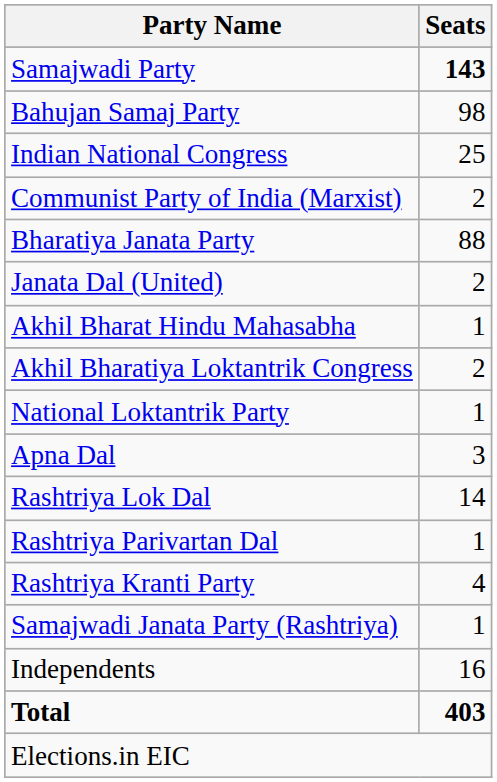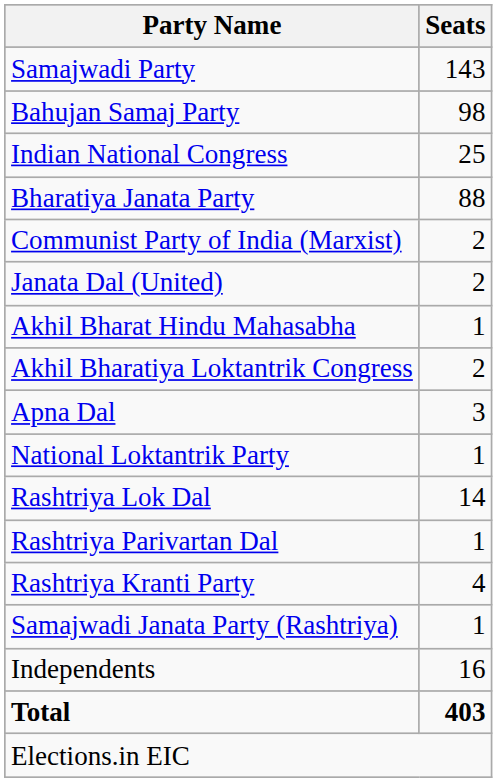 <table class="wikitable sortable" style=text-align:right>
 <tr>
 <th>Party Name</th>
 <th>Seats</th>
 </tr>
 <tr>
 <td align=left><a href='#'>Samajwadi Party</a></td>
-<td><strong>143</strong></td>
+<td>143</td>
 </tr>
 <tr>
 <td align=left><a href='#'>Bahujan Samaj Party</a></td>
 <td>98</td>
 </tr>
 <tr>
 <td align=left><a href='#'>Indian National Congress</a></td>
 <td>25</td>
 </tr>
 <tr>
+<td align=left><a href='#'>Bharatiya Janata Party</a></td>
+<td>88</td>
+</tr>
+<tr>
 <td align=left><a href='#'>Communist Party of India (Marxist)</a></td>
 <td>2</td>
-</tr>
-<tr>
-<td align=left><a href='#'>Bharatiya Janata Party</a></td>
-<td>88</td>
 </tr>
 <tr>
 <td align=left><a href='#'>Janata Dal (United)</a></td>
 <td>2</td>
 </tr>
 <tr>
 <td align=left><a href='#'>Akhil Bharat Hindu Mahasabha</a></td>
 <td>1</td>
 </tr>
 <tr>
 <td align=left><a href='#'>Akhil Bharatiya Loktantrik Congress</a></td>
 <td>2</td>
 </tr>
 <tr>
+<td align=left><a href='#'>Apna Dal</a></td>
+<td>3</td>
+</tr>
+<tr>
 <td align=left><a href='#'>National Loktantrik Party</a></td>
 <td>1</td>
-</tr>
-<tr>
-<td align=left><a href='#'>Apna Dal</a></td>
-<td>3</td>
 </tr>
 <tr>
 <td align=left><a href='#'>Rashtriya Lok Dal</a></td>
 <td>14</td>
 </tr>
 <tr>
 <td align=left><a href='#'>Rashtriya Parivartan Dal</a></td>
 <td>1</td>
 </tr>
 <tr>
 <td align=left><a href='#'>Rashtriya Kranti Party</a></td>
 <td>4</td>
 </tr>
 <tr>
 <td align=left><a href='#'>Samajwadi Janata Party (Rashtriya)</a></td>
 <td>1</td>
 </tr>
 <tr>
 <td align=left>Independents</td>
 <td>16</td>
 </tr>
 <tr class=sortbottom>
 <td align=left><strong>Total</strong></td>
 <td><strong>403</strong></td>
 </tr>
 <tr class=sortbottom>
 <td colspan=2 align=left>Elections.in EIC</td>
 </tr>
 </table>
